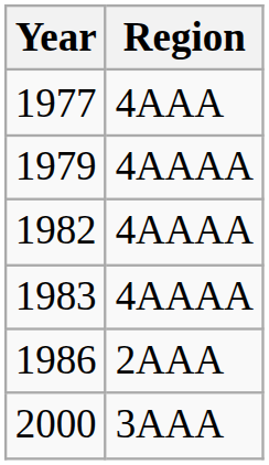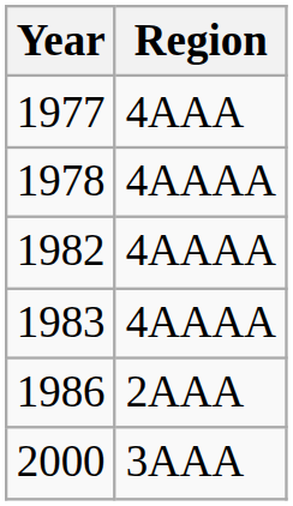 <table class="wikitable">
 <tr>
 <th>Year</th>
 <th>Region</th>
 </tr>
 <tr>
 <td>1977</td>
 <td>4AAA</td>
 </tr>
 <tr>
-<td>1979</td>
+<td>1978</td>
 <td>4AAAA</td>
 </tr>
 <tr>
 <td>1982</td>
 <td>4AAAA</td>
 </tr>
 <tr>
 <td>1983</td>
 <td>4AAAA</td>
 </tr>
 <tr>
 <td>1986</td>
 <td>2AAA</td>
 </tr>
 <tr>
 <td>2000</td>
 <td>3AAA</td>
 </tr>
 </table>
